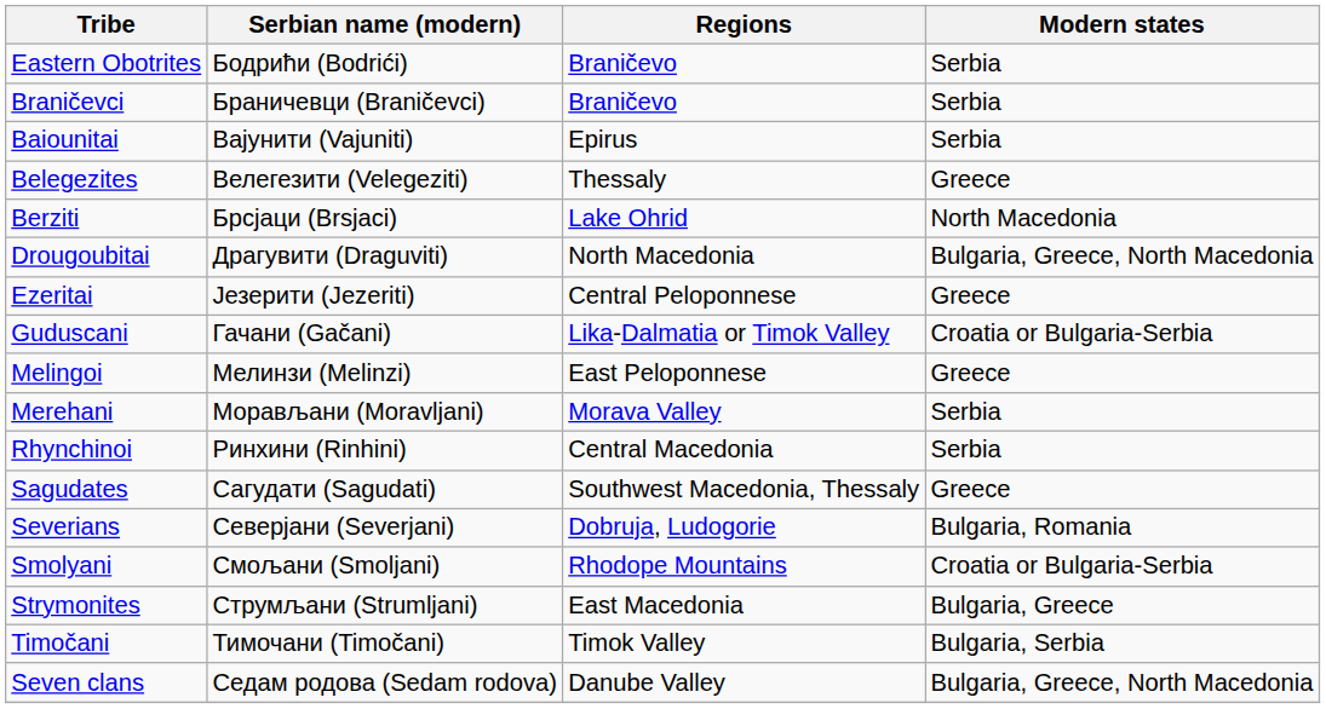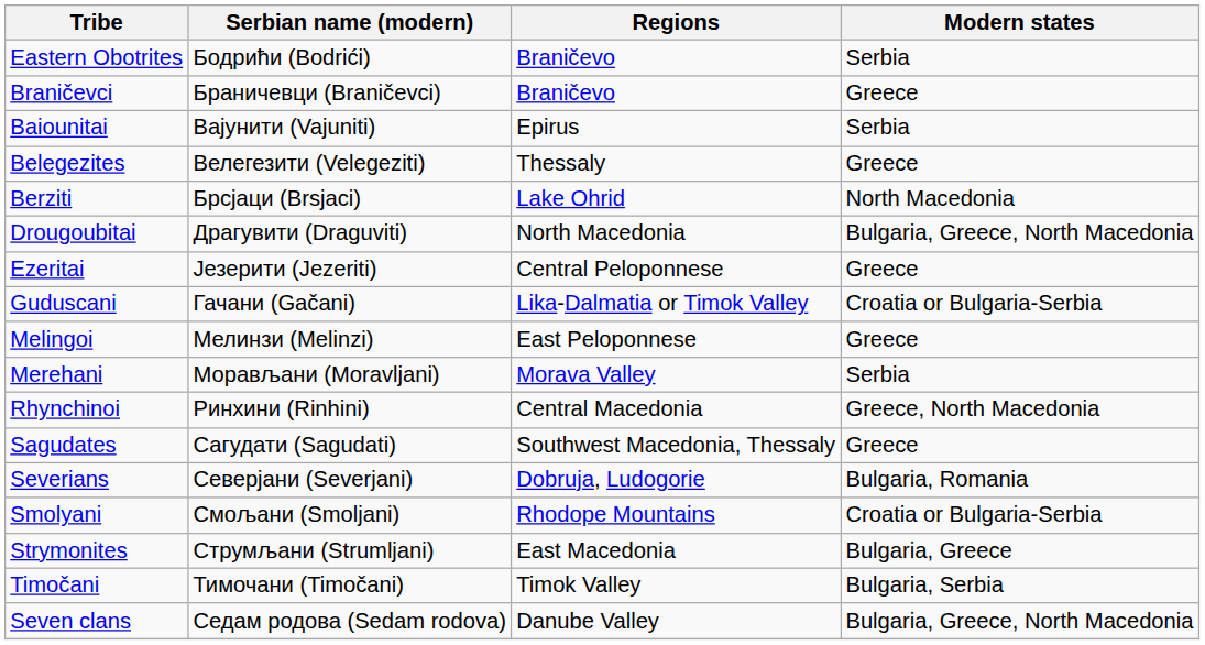 <table class="wikitable">
 <tr>
 <th>Tribe</th>
 <th>Serbian name (modern)</th>
 <th>Regions</th>
 <th>Modern states</th>
 </tr>
 <tr>
 <td><a href='#'>Eastern Obotrites</a></td>
 <td>Бодрићи (Bodrići)</td>
 <td><a href='#'>Braničevo</a></td>
 <td>Serbia</td>
 </tr>
 <tr>
 <td><a href='#'>Braničevci</a></td>
 <td>Браничевци (Braničevci)</td>
 <td><a href='#'>Braničevo</a></td>
-<td>Serbia</td>
+<td>Greece</td>
 </tr>
 <tr>
 <td><a href='#'>Baiounitai</a></td>
 <td>Вајунити (Vajuniti)</td>
 <td>Epirus</td>
 <td>Serbia</td>
 </tr>
 <tr>
 <td><a href='#'>Belegezites</a></td>
 <td>Велегезити (Velegeziti)</td>
 <td>Thessaly</td>
 <td>Greece</td>
 </tr>
 <tr>
 <td><a href='#'>Berziti</a></td>
 <td>Брсјаци (Brsjaci)</td>
 <td><a href='#'>Lake Ohrid</a></td>
 <td>North Macedonia</td>
 </tr>
 <tr>
 <td><a href='#'>Drougoubitai</a></td>
 <td>Драгувити (Draguviti)</td>
 <td>North Macedonia</td>
 <td>Bulgaria, Greece, North Macedonia</td>
 </tr>
 <tr>
 <td><a href='#'>Ezeritai</a></td>
 <td>Језерити (Jezeriti)</td>
 <td>Central Peloponnese</td>
 <td>Greece</td>
 </tr>
 <tr>
 <td><a href='#'>Guduscani</a></td>
 <td>Гачани (Gačani)</td>
 <td><a href='#'>Lika</a>-<a href='#'>Dalmatia</a> or <a href='#'>Timok Valley</a></td>
 <td>Croatia or Bulgaria-Serbia</td>
 </tr>
 <tr>
 <td><a href='#'>Melingoi</a></td>
 <td>Мелинзи (Melinzi)</td>
 <td>East Peloponnese</td>
 <td>Greece</td>
 </tr>
 <tr>
 <td><a href='#'>Merehani</a></td>
 <td>Морављани (Moravljani)</td>
 <td><a href='#'>Morava Valley</a></td>
 <td>Serbia</td>
 </tr>
 <tr>
 <td><a href='#'>Rhynchinoi</a></td>
 <td>Ринхини (Rinhini)</td>
 <td>Central Macedonia</td>
-<td>Serbia</td>
+<td>Greece, North Macedonia</td>
 </tr>
 <tr>
 <td><a href='#'>Sagudates</a></td>
 <td>Сагудати (Sagudati)</td>
 <td>Southwest Macedonia, Thessaly</td>
 <td>Greece</td>
 </tr>
 <tr>
 <td><a href='#'>Severians</a></td>
 <td>Северјани (Severjani)</td>
 <td><a href='#'>Dobruja</a>, <a href='#'>Ludogorie</a></td>
 <td>Bulgaria, Romania</td>
 </tr>
 <tr>
 <td><a href='#'>Smolyani</a></td>
 <td>Смољани (Smoljani)</td>
 <td><a href='#'>Rhodope Mountains</a></td>
 <td>Croatia or Bulgaria-Serbia</td>
 </tr>
 <tr>
 <td><a href='#'>Strymonites</a></td>
 <td>Струмљани (Strumljani)</td>
 <td>East Macedonia</td>
 <td>Bulgaria, Greece</td>
 </tr>
 <tr>
 <td><a href='#'>Timočani</a></td>
 <td>Тимочани (Timočani)</td>
 <td>Timok Valley</td>
 <td>Bulgaria, Serbia</td>
 </tr>
 <tr>
 <td><a href='#'>Seven clans</a></td>
 <td>Седам родова (Sedam rodova)</td>
 <td>Danube Valley</td>
 <td>Bulgaria, Greece, North Macedonia</td>
 </tr>
 <tr>
 </tr>
 </table>
